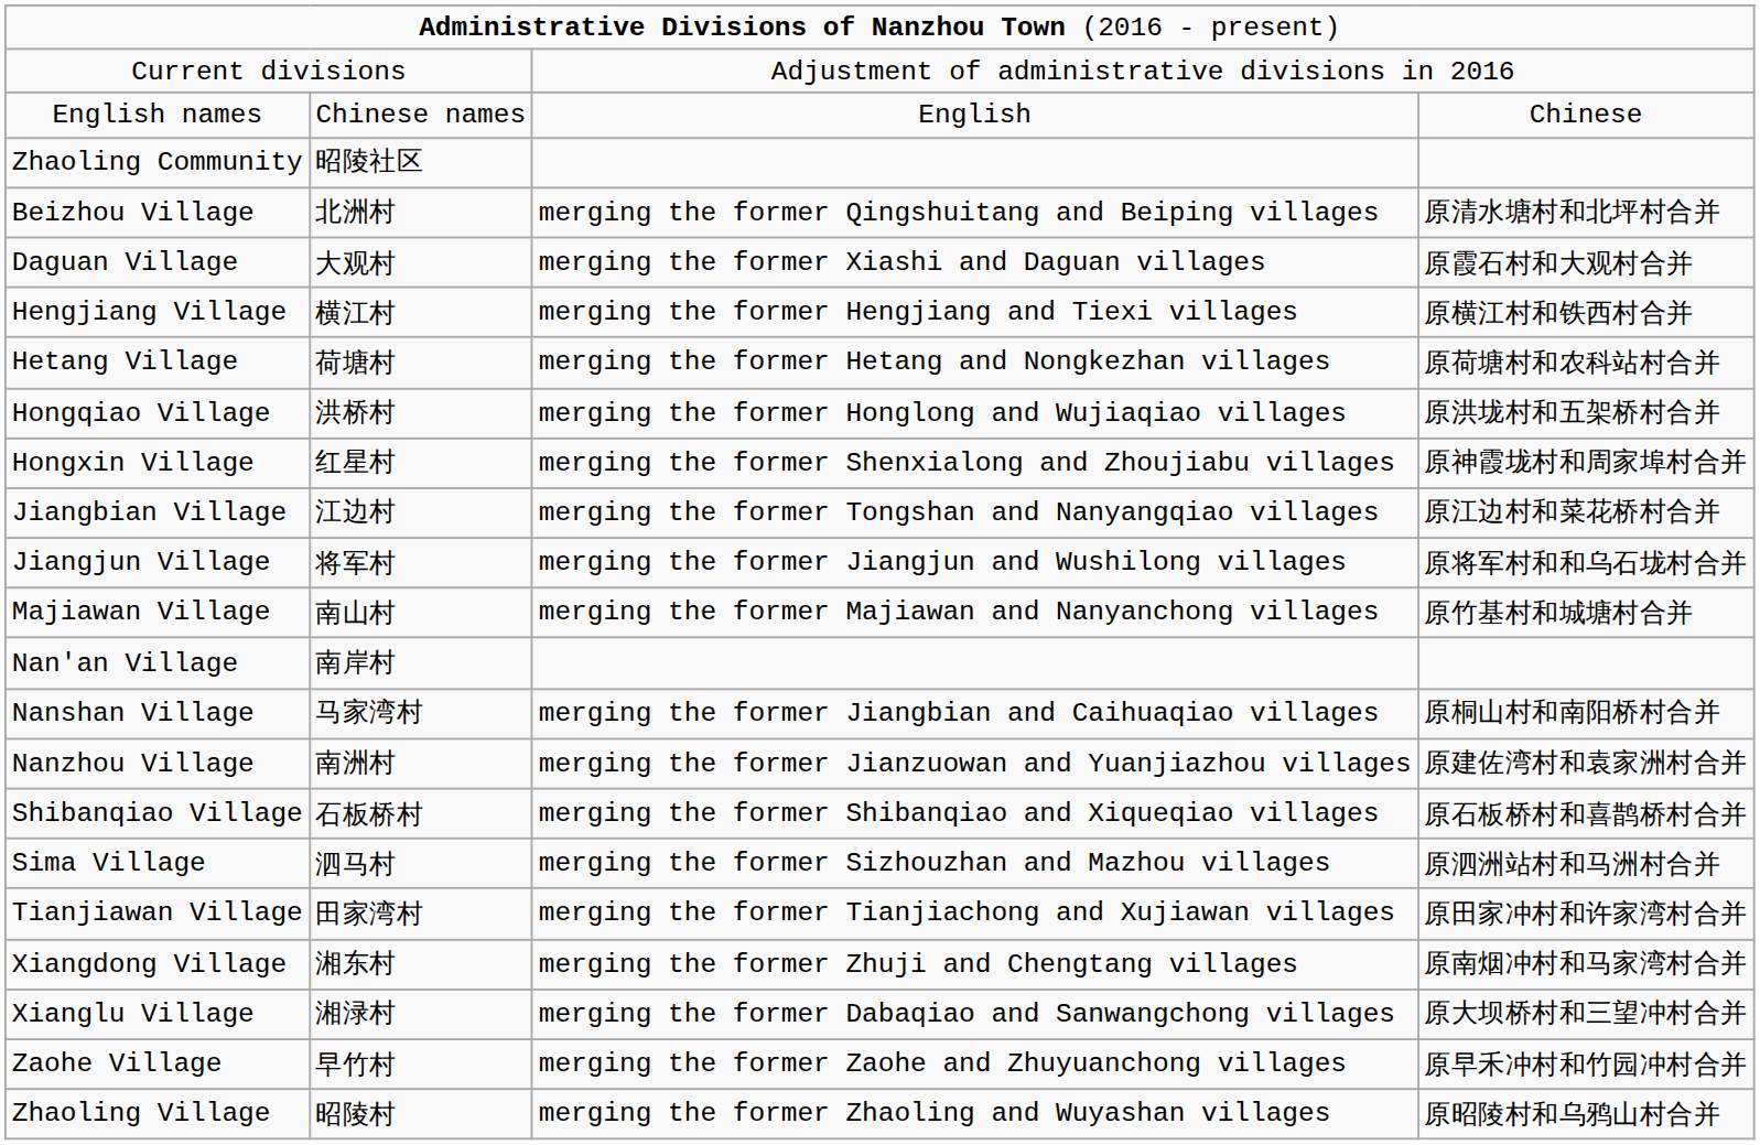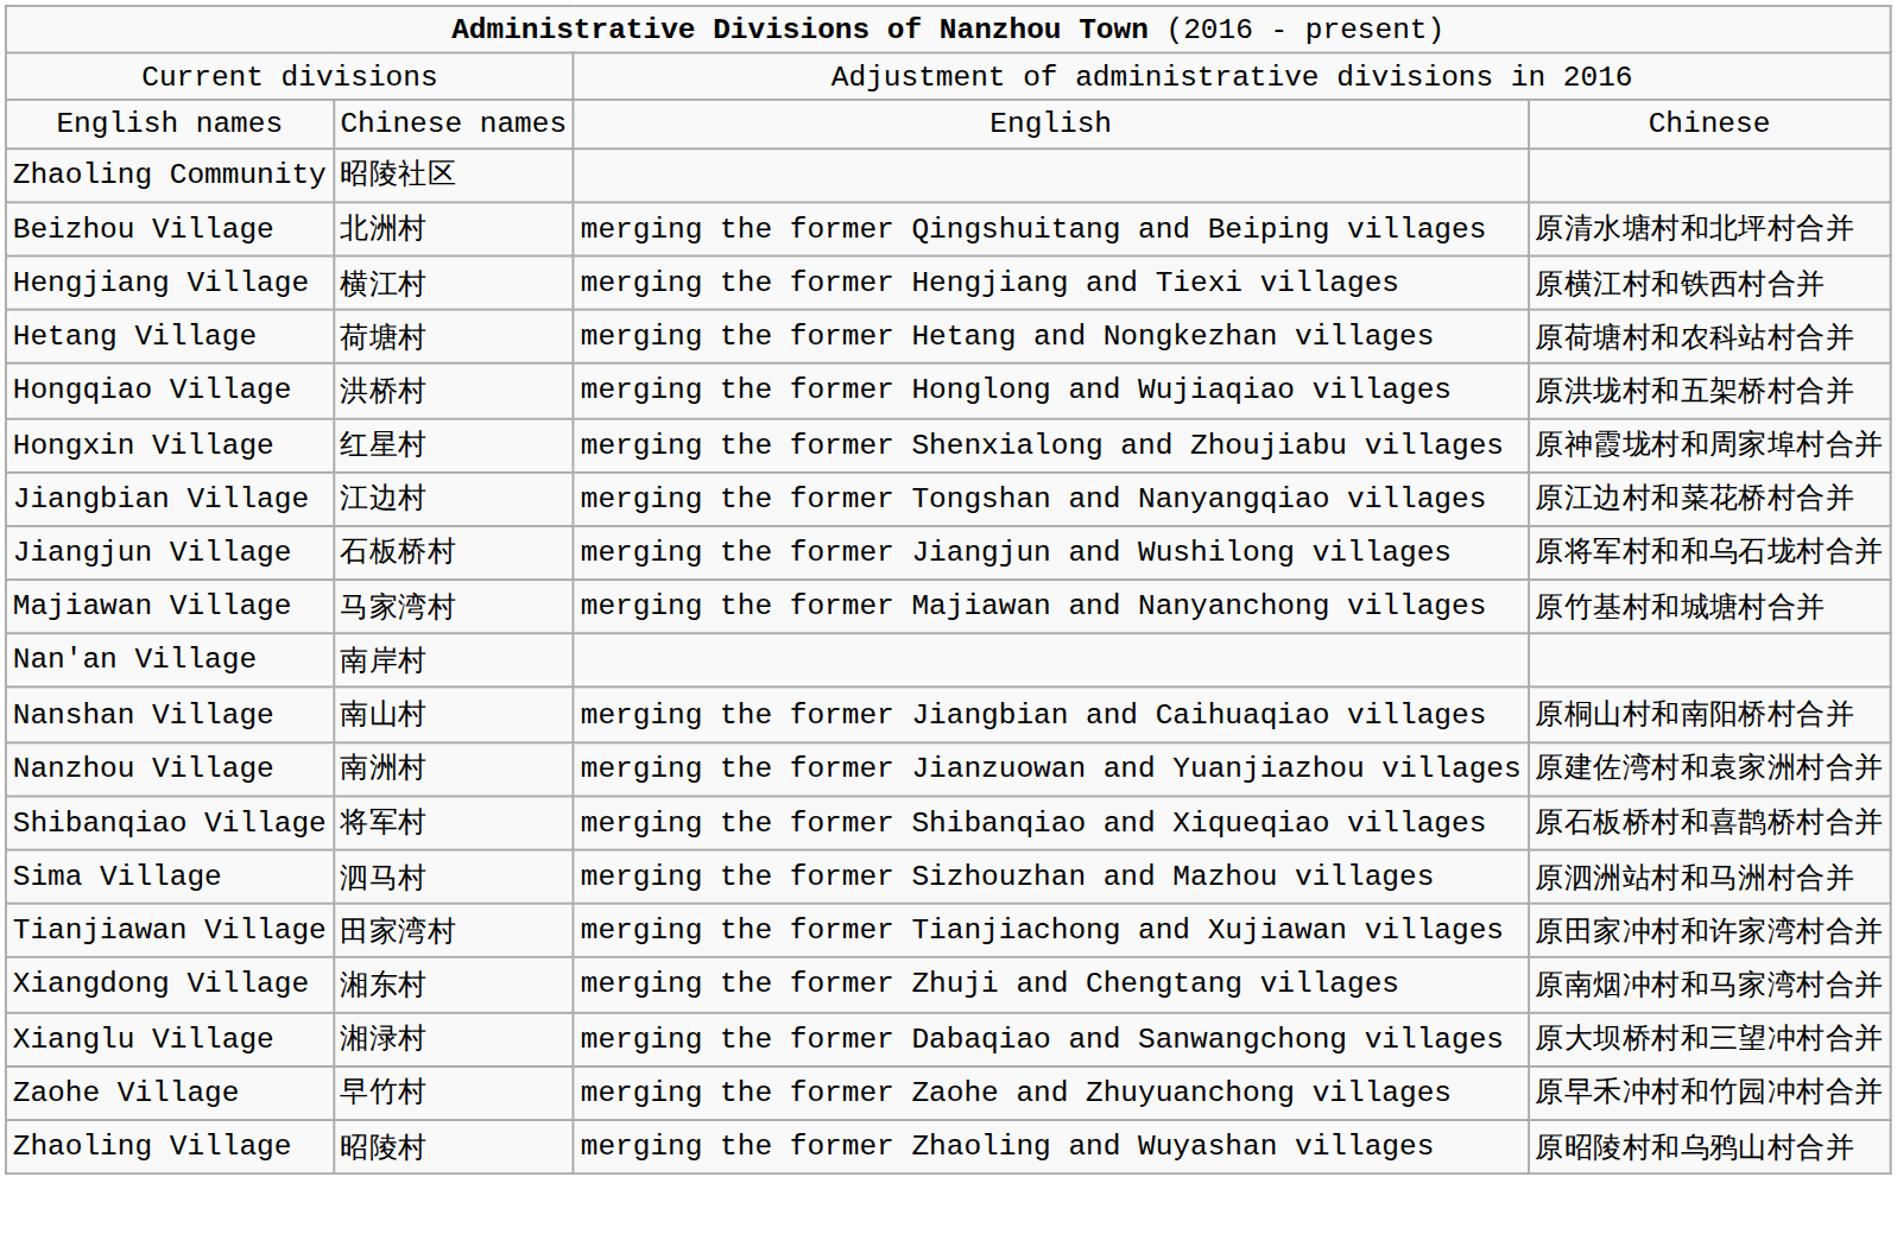 <table table class="wikitable sortable">
 <tr>
 <td align=center colspan=4><strong>Administrative Divisions of Nanzhou Town</strong> (2016 - present) </td>
 </tr>
 <tr align=center>
 <td align=center colspan=2>Current divisions</td>
 <td align=center colspan=2>Adjustment of administrative divisions in 2016</td>
 </tr>
 <tr align=center>
 <td>English names</td>
 <td>Chinese names</td>
 <td>English</td>
 <td>Chinese</td>
 </tr>
 <tr>
 <td>Zhaoling Community</td>
 <td>昭陵社区</td>
 <td></td>
 <td></td>
 </tr>
 <tr>
 <td>Beizhou Village</td>
 <td>北洲村</td>
 <td>merging the former Qingshuitang and Beiping villages</td>
 <td>原清水塘村和北坪村合并</td>
-</tr>
-<tr>
-<td>Daguan Village</td>
-<td>大观村</td>
-<td>merging the former Xiashi and Daguan villages</td>
-<td>原霞石村和大观村合并</td>
 </tr>
 <tr>
 <td>Hengjiang Village</td>
 <td>横江村</td>
 <td>merging the former Hengjiang and Tiexi villages</td>
 <td>原横江村和铁西村合并</td>
 </tr>
 <tr>
 <td>Hetang Village</td>
 <td>荷塘村</td>
 <td>merging the former Hetang and Nongkezhan villages</td>
 <td>原荷塘村和农科站村合并</td>
 </tr>
 <tr>
 <td>Hongqiao Village</td>
 <td>洪桥村</td>
 <td>merging the former Honglong and Wujiaqiao villages</td>
 <td>原洪垅村和五架桥村合并</td>
 </tr>
 <tr>
 <td>Hongxin Village</td>
 <td>红星村</td>
 <td>merging the former Shenxialong and Zhoujiabu villages</td>
 <td>原神霞垅村和周家埠村合并</td>
 </tr>
 <tr>
 <td>Jiangbian Village</td>
 <td>江边村</td>
 <td>merging the former Tongshan and Nanyangqiao villages</td>
 <td>原江边村和菜花桥村合并</td>
 </tr>
 <tr>
 <td>Jiangjun Village</td>
-<td>将军村</td>
+<td>石板桥村</td>
 <td>merging the former Jiangjun and Wushilong villages</td>
 <td>原将军村和和乌石垅村合并</td>
 </tr>
 <tr>
 <td>Majiawan Village</td>
-<td>南山村</td>
+<td>马家湾村</td>
 <td>merging the former Majiawan and Nanyanchong villages</td>
 <td>原竹基村和城塘村合并</td>
 </tr>
 <tr>
 <td>Nan'an Village</td>
 <td>南岸村</td>
 <td></td>
 <td></td>
 </tr>
 <tr>
 <td>Nanshan Village</td>
-<td>马家湾村</td>
+<td>南山村</td>
 <td>merging the former Jiangbian and Caihuaqiao villages</td>
 <td>原桐山村和南阳桥村合并</td>
 </tr>
 <tr>
 <td>Nanzhou Village</td>
 <td>南洲村</td>
 <td>merging the former Jianzuowan and Yuanjiazhou villages</td>
 <td>原建佐湾村和袁家洲村合并</td>
 </tr>
 <tr>
 <td>Shibanqiao Village</td>
-<td>石板桥村</td>
+<td>将军村</td>
 <td>merging the former Shibanqiao and Xiqueqiao villages</td>
 <td>原石板桥村和喜鹊桥村合并</td>
 </tr>
 <tr>
 <td>Sima Village</td>
 <td>泗马村</td>
 <td>merging the former Sizhouzhan and Mazhou villages</td>
 <td>原泗洲站村和马洲村合并</td>
 </tr>
 <tr>
 <td>Tianjiawan Village</td>
 <td>田家湾村</td>
 <td>merging the former Tianjiachong and Xujiawan villages</td>
 <td>原田家冲村和许家湾村合并</td>
 </tr>
 <tr>
 <td>Xiangdong Village</td>
 <td>湘东村</td>
 <td>merging the former Zhuji and Chengtang villages</td>
 <td>原南烟冲村和马家湾村合并</td>
 </tr>
 <tr>
 <td>Xianglu Village</td>
 <td>湘渌村</td>
 <td>merging the former Dabaqiao and Sanwangchong villages</td>
 <td>原大坝桥村和三望冲村合并</td>
 </tr>
 <tr>
 <td>Zaohe Village</td>
 <td>早竹村</td>
 <td>merging the former Zaohe and Zhuyuanchong villages</td>
 <td>原早禾冲村和竹园冲村合并</td>
 </tr>
 <tr>
 <td>Zhaoling Village</td>
 <td>昭陵村</td>
 <td>merging the former Zhaoling and Wuyashan villages</td>
 <td>原昭陵村和乌鸦山村合并</td>
 </tr>
 </table>
